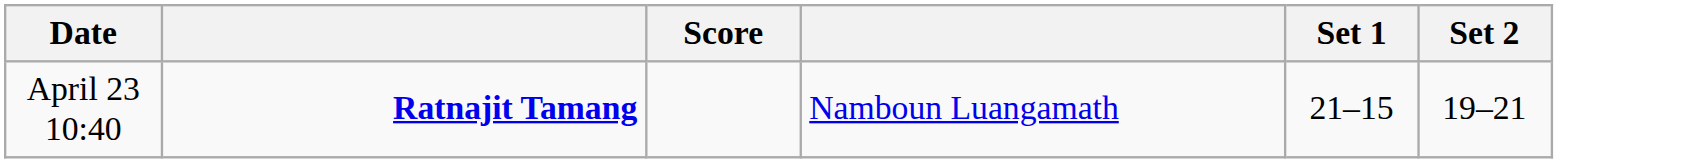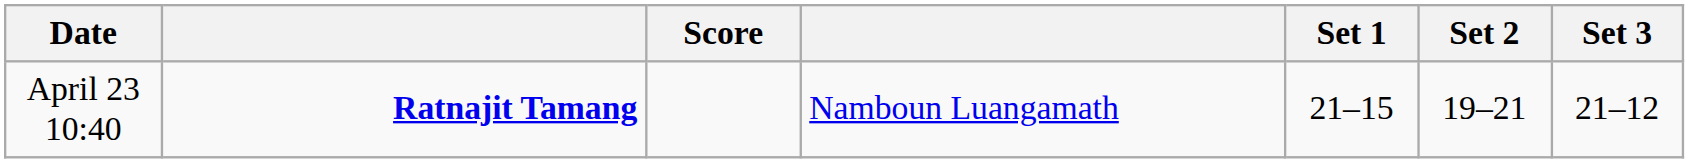 <table class="wikitable" style="text-align: center; font-size:90%">
 <tr>
 <th width="60">Date</th>
 <th align="right" width="200"></th>
 <th width="60">Score</th>
 <th align="left" width="200"></th>
 <th width="50">Set 1</th>
 <th width="50">Set 2</th>
+<th width="50">Set 3</th>
 </tr>
 <tr>
 <td>April 23<br>10:40</td>
 <td align="right"><strong><a href='#'>Ratnajit Tamang</a> </strong></td>
 <td align="center"></td>
 <td align="left"> <a href='#'>Namboun Luangamath</a></td>
 <td>21–15</td>
 <td>19–21</td>
+<td>21–12</td>
 </tr>
 </table>
